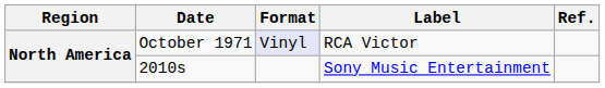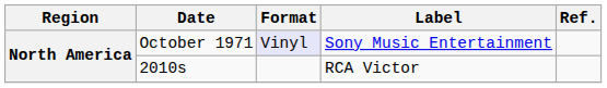 <table class="wikitable plainrowheaders">
 <tr>
 <th scope="col">Region</th>
 <th scope="col">Date</th>
 <th scope="col">Format</th>
 <th scope="col">Label</th>
 <th scope="col">Ref.</th>
 </tr>
 <tr>
 <th scope="row" rowspan="2">North America</th>
 <td>October 1971</td>
 <td style="background: lavender;">Vinyl</td>
-<td>RCA Victor</td>
+<td><a href='#'>Sony Music Entertainment</a></td>
 <td></td>
 </tr>
 <tr>
 <td>2010s</td>
 <td></td>
-<td><a href='#'>Sony Music Entertainment</a></td>
+<td>RCA Victor</td>
 <td></td>
 </tr>
 <tr>
 </tr>
 </table>
